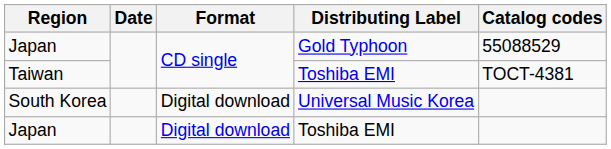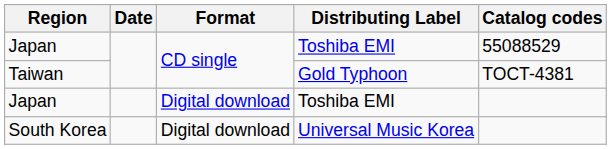 <table class="wikitable">
 <tr>
 <th>Region</th>
 <th>Date</th>
 <th>Format</th>
 <th>Distributing Label</th>
 <th>Catalog codes</th>
 </tr>
 <tr>
 <td>Japan</td>
 <td rowspan="2"></td>
 <td rowspan="2"><a href='#'>CD single</a></td>
-<td><a href='#'>Gold Typhoon</a></td>
+<td><a href='#'>Toshiba EMI</a></td>
 <td>55088529</td>
 </tr>
 <tr>
 <td>Taiwan</td>
-<td><a href='#'>Toshiba EMI</a></td>
+<td><a href='#'>Gold Typhoon</a></td>
 <td>TOCT-4381</td>
+</tr>
+<tr>
+<td>Japan</td>
+<td></td>
+<td><a href='#'>Digital download</a></td>
+<td>Toshiba EMI</td>
+<td></td>
 </tr>
 <tr>
 <td>South Korea</td>
 <td></td>
 <td>Digital download</td>
 <td><a href='#'>Universal Music Korea</a></td>
 <td></td>
 </tr>
-<tr>
-<td>Japan</td>
-<td></td>
-<td><a href='#'>Digital download</a></td>
-<td>Toshiba EMI</td>
-<td></td>
-</tr>
 </table>
